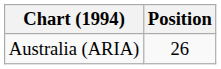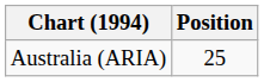 <table class="wikitable">
 <tr>
 <th>Chart (1994)</th>
 <th>Position</th>
 </tr>
 <tr>
 <td>Australia (ARIA)</td>
-<td align="center">26</td>
+<td align="center">25</td>
 </tr>
 </table>
